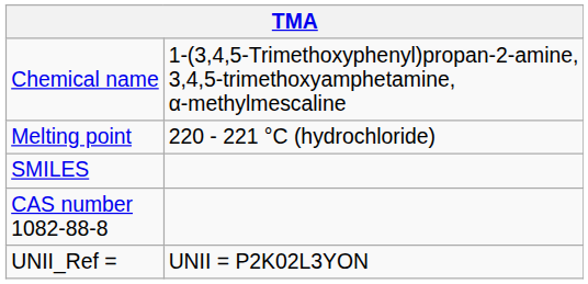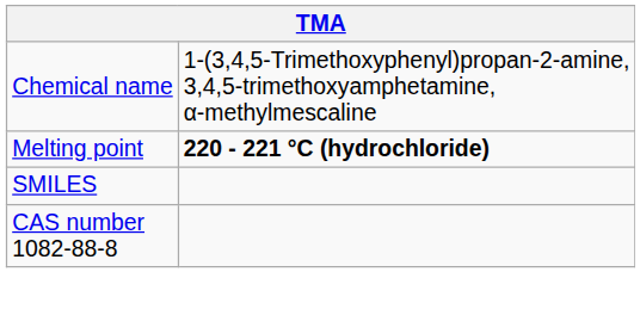 <table class="wikitable" style="margin: 0 0 1em 1em; float: right;">
 <tr>
 <th colspan="2"><a href='#'>TMA</a></th>
 </tr>
 <tr>
 <td><a href='#'>Chemical name</a></td>
 <td>1-(3,4,5-Trimethoxyphenyl)propan-2-amine,<br>3,4,5-trimethoxyamphetamine,<br>α-methylmescaline</td>
 </tr>
 <tr>
 <td><a href='#'>Melting point</a></td>
-<td>220 - 221 °C (hydrochloride)</td>
+<td><strong>220 - 221 °C (hydrochloride)</strong></td>
 </tr>
 <tr>
 <td><a href='#'>SMILES</a></td>
 <td></td>
 </tr>
 <tr>
 <td><a href='#'>CAS number</a><br>1082-88-8</td>
 <td></td>
 </tr>
-<tr>
-<td>UNII_Ref = </td>
-<td>UNII = P2K02L3YON</td>
-</tr>
 </table>
